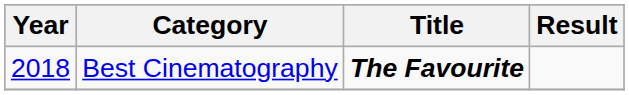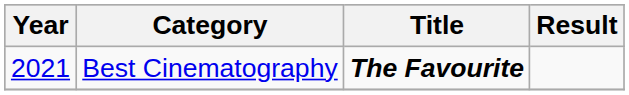 <table class="wikitable">
 <tr>
 <th>Year</th>
 <th>Category</th>
 <th>Title</th>
 <th>Result</th>
 </tr>
 <tr>
-<td><a href='#'>2018</a></td>
+<td><a href='#'>2021</a></td>
 <td><a href='#'>Best Cinematography</a></td>
 <td><strong><em>The Favourite</em></strong></td>
 <td></td>
 </tr>
 <tr>
 </tr>
 </table>
